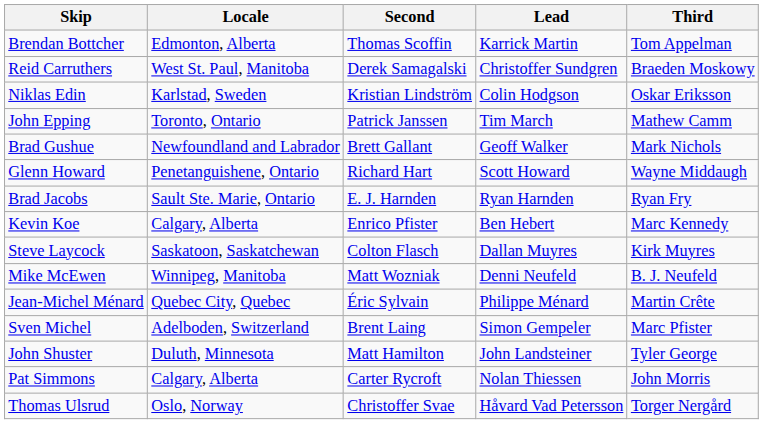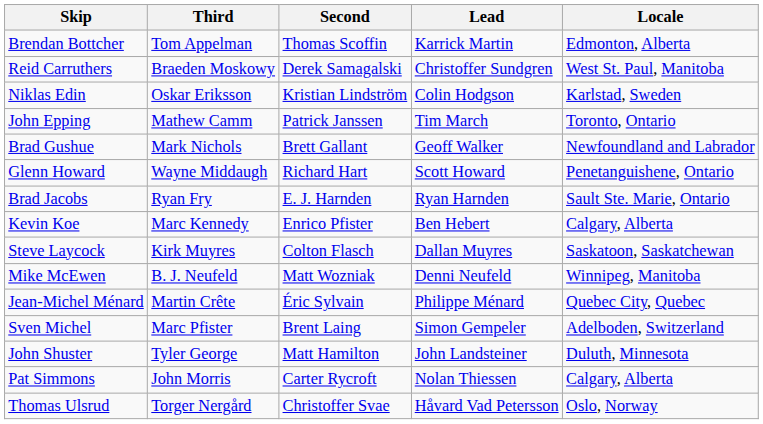 <table class=wikitable>
 <tr>
 <th>Skip</th>
-<th>Locale</th>
+<th>Third</th>
 <th>Second</th>
 <th>Lead</th>
-<th>Third</th>
+<th>Locale</th>
 </tr>
 <tr>
 <td><a href='#'>Brendan Bottcher</a></td>
-<td> <a href='#'>Edmonton</a>, <a href='#'>Alberta</a></td>
+<td><a href='#'>Tom Appelman</a></td>
 <td><a href='#'>Thomas Scoffin</a></td>
 <td><a href='#'>Karrick Martin</a></td>
-<td><a href='#'>Tom Appelman</a></td>
+<td> <a href='#'>Edmonton</a>, <a href='#'>Alberta</a></td>
 </tr>
 <tr>
 <td><a href='#'>Reid Carruthers</a></td>
-<td> <a href='#'>West St. Paul</a>, <a href='#'>Manitoba</a></td>
+<td><a href='#'>Braeden Moskowy</a></td>
 <td><a href='#'>Derek Samagalski</a></td>
 <td><a href='#'>Christoffer Sundgren</a></td>
-<td><a href='#'>Braeden Moskowy</a></td>
+<td> <a href='#'>West St. Paul</a>, <a href='#'>Manitoba</a></td>
 </tr>
 <tr>
 <td><a href='#'>Niklas Edin</a></td>
-<td> <a href='#'>Karlstad</a>, <a href='#'>Sweden</a></td>
+<td><a href='#'>Oskar Eriksson</a></td>
 <td><a href='#'>Kristian Lindström</a></td>
 <td><a href='#'>Colin Hodgson</a></td>
-<td><a href='#'>Oskar Eriksson</a></td>
+<td> <a href='#'>Karlstad</a>, <a href='#'>Sweden</a></td>
 </tr>
 <tr>
 <td><a href='#'>John Epping</a></td>
-<td> <a href='#'>Toronto</a>, <a href='#'>Ontario</a></td>
+<td><a href='#'>Mathew Camm</a></td>
 <td><a href='#'>Patrick Janssen</a></td>
 <td><a href='#'>Tim March</a></td>
-<td><a href='#'>Mathew Camm</a></td>
+<td> <a href='#'>Toronto</a>, <a href='#'>Ontario</a></td>
 </tr>
 <tr>
 <td><a href='#'>Brad Gushue</a></td>
-<td> <a href='#'>Newfoundland and Labrador</a></td>
+<td><a href='#'>Mark Nichols</a></td>
 <td><a href='#'>Brett Gallant</a></td>
 <td><a href='#'>Geoff Walker</a></td>
-<td><a href='#'>Mark Nichols</a></td>
+<td> <a href='#'>Newfoundland and Labrador</a></td>
 </tr>
 <tr>
 <td><a href='#'>Glenn Howard</a></td>
-<td> <a href='#'>Penetanguishene</a>, <a href='#'>Ontario</a></td>
+<td><a href='#'>Wayne Middaugh</a></td>
 <td><a href='#'>Richard Hart</a></td>
 <td><a href='#'>Scott Howard</a></td>
-<td><a href='#'>Wayne Middaugh</a></td>
+<td> <a href='#'>Penetanguishene</a>, <a href='#'>Ontario</a></td>
 </tr>
 <tr>
 <td><a href='#'>Brad Jacobs</a></td>
-<td> <a href='#'>Sault Ste. Marie</a>, <a href='#'>Ontario</a></td>
+<td><a href='#'>Ryan Fry</a></td>
 <td><a href='#'>E. J. Harnden</a></td>
 <td><a href='#'>Ryan Harnden</a></td>
-<td><a href='#'>Ryan Fry</a></td>
+<td> <a href='#'>Sault Ste. Marie</a>, <a href='#'>Ontario</a></td>
 </tr>
 <tr>
 <td><a href='#'>Kevin Koe</a></td>
-<td> <a href='#'>Calgary</a>, <a href='#'>Alberta</a></td>
+<td><a href='#'>Marc Kennedy</a></td>
 <td><a href='#'>Enrico Pfister</a></td>
 <td><a href='#'>Ben Hebert</a></td>
-<td><a href='#'>Marc Kennedy</a></td>
+<td> <a href='#'>Calgary</a>, <a href='#'>Alberta</a></td>
 </tr>
 <tr>
 <td><a href='#'>Steve Laycock</a></td>
-<td> <a href='#'>Saskatoon</a>, <a href='#'>Saskatchewan</a></td>
+<td><a href='#'>Kirk Muyres</a></td>
 <td><a href='#'>Colton Flasch</a></td>
 <td><a href='#'>Dallan Muyres</a></td>
-<td><a href='#'>Kirk Muyres</a></td>
+<td> <a href='#'>Saskatoon</a>, <a href='#'>Saskatchewan</a></td>
 </tr>
 <tr>
 <td><a href='#'>Mike McEwen</a></td>
-<td> <a href='#'>Winnipeg</a>, <a href='#'>Manitoba</a></td>
+<td><a href='#'>B. J. Neufeld</a></td>
 <td><a href='#'>Matt Wozniak</a></td>
 <td><a href='#'>Denni Neufeld</a></td>
-<td><a href='#'>B. J. Neufeld</a></td>
+<td> <a href='#'>Winnipeg</a>, <a href='#'>Manitoba</a></td>
 </tr>
 <tr>
 <td><a href='#'>Jean-Michel Ménard</a></td>
-<td> <a href='#'>Quebec City</a>, <a href='#'>Quebec</a></td>
+<td><a href='#'>Martin Crête</a></td>
 <td><a href='#'>Éric Sylvain</a></td>
 <td><a href='#'>Philippe Ménard</a></td>
-<td><a href='#'>Martin Crête</a></td>
+<td> <a href='#'>Quebec City</a>, <a href='#'>Quebec</a></td>
 </tr>
 <tr>
 <td><a href='#'>Sven Michel</a></td>
-<td> <a href='#'>Adelboden</a>, <a href='#'>Switzerland</a></td>
+<td><a href='#'>Marc Pfister</a></td>
 <td><a href='#'>Brent Laing</a></td>
 <td><a href='#'>Simon Gempeler</a></td>
-<td><a href='#'>Marc Pfister</a></td>
+<td> <a href='#'>Adelboden</a>, <a href='#'>Switzerland</a></td>
 </tr>
 <tr>
 <td><a href='#'>John Shuster</a></td>
-<td> <a href='#'>Duluth</a>, <a href='#'>Minnesota</a></td>
+<td><a href='#'>Tyler George</a></td>
 <td><a href='#'>Matt Hamilton</a></td>
 <td><a href='#'>John Landsteiner</a></td>
-<td><a href='#'>Tyler George</a></td>
+<td> <a href='#'>Duluth</a>, <a href='#'>Minnesota</a></td>
 </tr>
 <tr>
 <td><a href='#'>Pat Simmons</a></td>
-<td> <a href='#'>Calgary</a>, <a href='#'>Alberta</a></td>
+<td><a href='#'>John Morris</a></td>
 <td><a href='#'>Carter Rycroft</a></td>
 <td><a href='#'>Nolan Thiessen</a></td>
-<td><a href='#'>John Morris</a></td>
+<td> <a href='#'>Calgary</a>, <a href='#'>Alberta</a></td>
 </tr>
 <tr>
 <td><a href='#'>Thomas Ulsrud</a></td>
-<td> <a href='#'>Oslo</a>, <a href='#'>Norway</a></td>
+<td><a href='#'>Torger Nergård</a></td>
 <td><a href='#'>Christoffer Svae</a></td>
 <td><a href='#'>Håvard Vad Petersson</a></td>
-<td><a href='#'>Torger Nergård</a></td>
+<td> <a href='#'>Oslo</a>, <a href='#'>Norway</a></td>
 </tr>
 </table>
